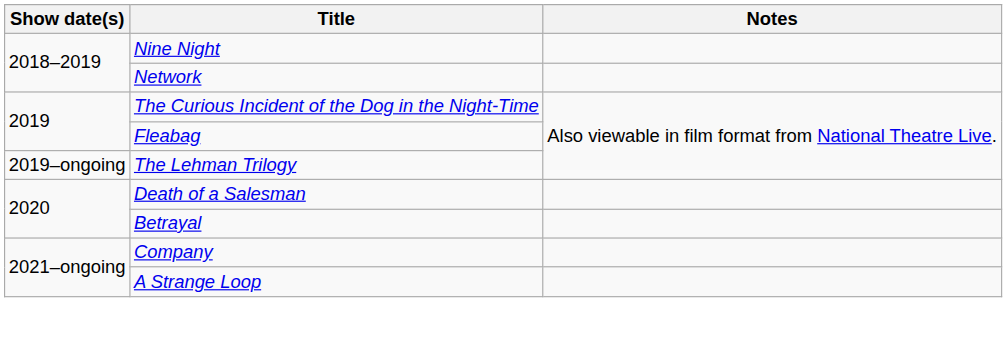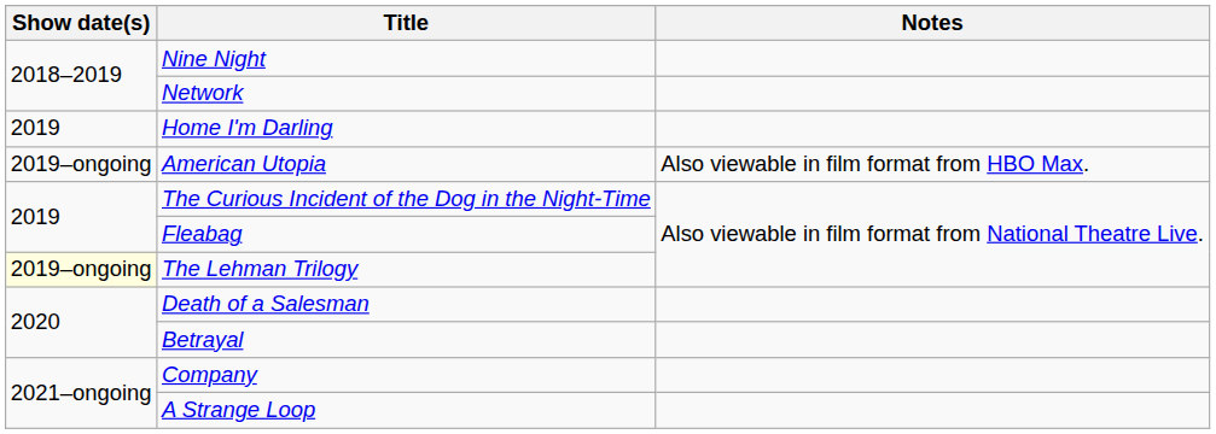 <table class="wikitable">
 <tr style="background:#ccc; text-align:center;">
 <th>Show date(s)</th>
 <th>Title</th>
 <th>Notes</th>
 </tr>
 <tr>
 <td rowspan="2">2018–2019</td>
 <td><em><a href='#'>Nine Night</a></em></td>
 <td></td>
 </tr>
 <tr>
 <td><em><a href='#'>Network</a></em></td>
 <td></td>
 </tr>
 <tr>
+<td>2019</td>
+<td><em><a href='#'>Home I'm Darling</a></em></td>
+<td></td>
+</tr>
+<tr>
+<td>2019–ongoing</td>
+<td><em><a href='#'>American Utopia</a></em></td>
+<td>Also viewable in film format from <a href='#'>HBO Max</a>.</td>
+</tr>
+<tr>
 <td rowspan="2">2019</td>
 <td><em><a href='#'>The Curious Incident of the Dog in the Night-Time</a></em></td>
 <td rowspan="3">Also viewable in film format from <a href='#'>National Theatre Live</a>.</td>
 </tr>
 <tr>
 <td><em><a href='#'>Fleabag</a></em></td>
 </tr>
 <tr>
-<td>2019–ongoing</td>
+<td style="background: lightyellow;">2019–ongoing</td>
 <td><em><a href='#'>The Lehman Trilogy</a></em></td>
 </tr>
 <tr>
 <td rowspan="2">2020</td>
 <td><em><a href='#'>Death of a Salesman</a></em></td>
 <td></td>
 </tr>
 <tr>
 <td><em><a href='#'>Betrayal</a></em></td>
 <td></td>
 </tr>
 <tr>
 <td rowspan="2">2021–ongoing</td>
 <td><em><a href='#'>Company</a></em></td>
 <td></td>
 </tr>
 <tr>
 <td><em><a href='#'>A Strange Loop</a></em></td>
 <td></td>
 </tr>
 </table>
